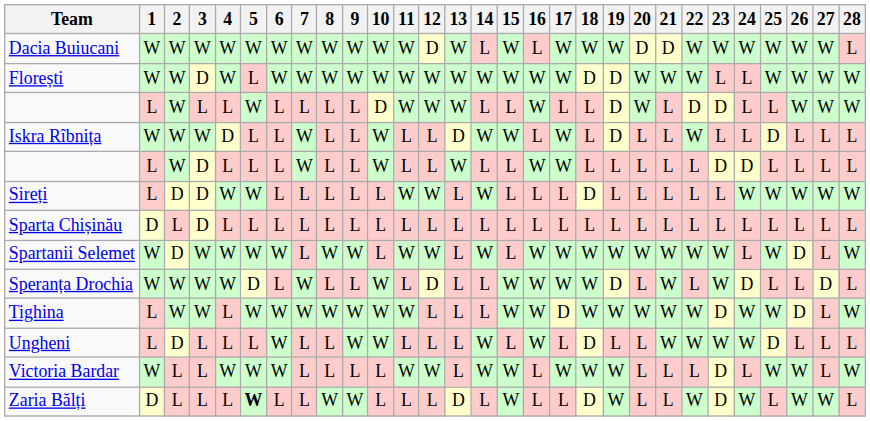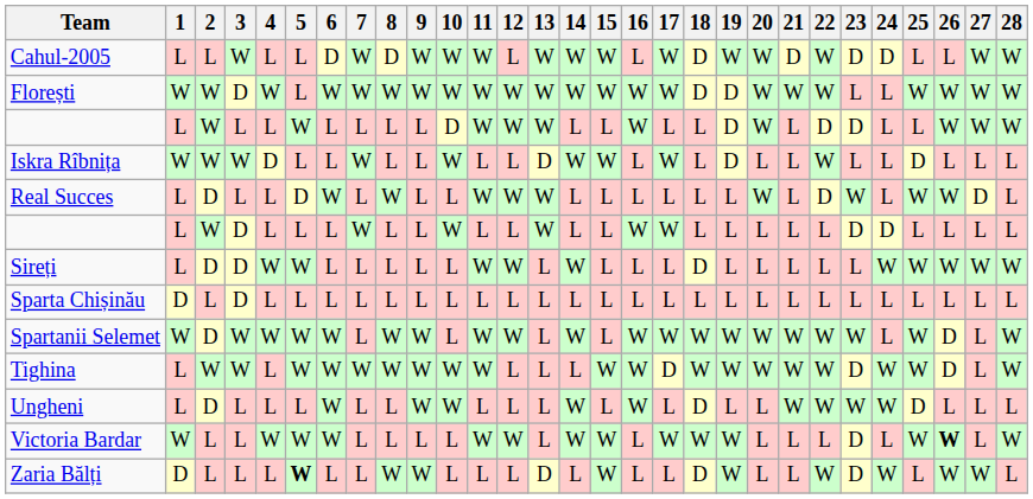 <table class="wikitable" style="font-size:85%; text-align: center;">
 <tr>
 <th>Team</th>
 <th>1</th>
 <th>2</th>
 <th>3</th>
 <th>4</th>
 <th>5</th>
 <th>6</th>
 <th>7</th>
 <th>8</th>
 <th>9</th>
 <th>10</th>
 <th>11</th>
 <th>12</th>
 <th>13</th>
 <th>14</th>
 <th>15</th>
 <th>16</th>
 <th>17</th>
 <th>18</th>
 <th>19</th>
 <th>20</th>
 <th>21</th>
 <th>22</th>
 <th>23</th>
 <th>24</th>
 <th>25</th>
 <th>26</th>
 <th>27</th>
 <th>28</th>
 </tr>
 <tr>
-<td align="left"><a href='#'>Dacia Buiucani</a></td>
+<td align="left"><a href='#'>Cahul-2005</a></td>
+<td style="width:10px; background:#FFCCCC;">L</td>
+<td style="width:10px; background:#FFCCCC;">L</td>
 <td style="width:10px; background:#CCFFCC;">W</td>
-<td style="width:10px; background:#CCFFCC;">W</td>
-<td style="width:10px; background:#CCFFCC;">W</td>
-<td style="width:10px; background:#CCFFCC;">W</td>
-<td style="width:10px; background:#CCFFCC;">W</td>
-<td style="width:10px; background:#CCFFCC;">W</td>
-<td style="width:10px; background:#CCFFCC;">W</td>
-<td style="width:10px; background:#CCFFCC;">W</td>
-<td style="width:10px; background:#CCFFCC;">W</td>
-<td style="width:10px; background:#CCFFCC;">W</td>
+<td style="width:10px; background:#FFCCCC;">L</td>
+<td style="width:10px; background:#FFCCCC;">L</td>
+<td style="width:10px; background:#FFFFCC;">D</td>
 <td style="width:10px; background:#CCFFCC;">W</td>
 <td style="width:10px; background:#FFFFCC;">D</td>
 <td style="width:10px; background:#CCFFCC;">W</td>
-<td style="width:10px; background:#FFCCCC;">L</td>
+<td style="width:10px; background:#CCFFCC;">W</td>
 <td style="width:10px; background:#CCFFCC;">W</td>
 <td style="width:10px; background:#FFCCCC;">L</td>
 <td style="width:10px; background:#CCFFCC;">W</td>
 <td style="width:10px; background:#CCFFCC;">W</td>
 <td style="width:10px; background:#CCFFCC;">W</td>
-<td style="width:10px; background:#FFFFCC;">D</td>
+<td style="width:10px; background:#FFCCCC;">L</td>
+<td style="width:10px; background:#CCFFCC;">W</td>
 <td style="width:10px; background:#FFFFCC;">D</td>
 <td style="width:10px; background:#CCFFCC;">W</td>
 <td style="width:10px; background:#CCFFCC;">W</td>
+<td style="width:10px; background:#FFFFCC;">D</td>
+<td style="width:10px; background:#CCFFCC;">W</td>
+<td style="width:10px; background:#FFFFCC;">D</td>
+<td style="width:10px; background:#FFFFCC;">D</td>
+<td style="width:10px; background:#FFCCCC;">L</td>
+<td style="width:10px; background:#FFCCCC;">L</td>
 <td style="width:10px; background:#CCFFCC;">W</td>
 <td style="width:10px; background:#CCFFCC;">W</td>
-<td style="width:10px; background:#CCFFCC;">W</td>
-<td style="width:10px; background:#CCFFCC;">W</td>
-<td style="width:10px; background:#FFCCCC;">L</td>
 </tr>
 <tr>
 <td align="left"><a href='#'>Florești</a></td>
 <td style="width:10px; background:#CCFFCC;">W</td>
 <td style="width:10px; background:#CCFFCC;">W</td>
 <td style="width:10px; background:#FFFFCC;">D</td>
 <td style="width:10px; background:#CCFFCC;">W</td>
 <td style="width:10px; background:#FFCCCC;">L</td>
 <td style="width:10px; background:#CCFFCC;">W</td>
 <td style="width:10px; background:#CCFFCC;">W</td>
 <td style="width:10px; background:#CCFFCC;">W</td>
 <td style="width:10px; background:#CCFFCC;">W</td>
 <td style="width:10px; background:#CCFFCC;">W</td>
 <td style="width:10px; background:#CCFFCC;">W</td>
 <td style="width:10px; background:#CCFFCC;">W</td>
 <td style="width:10px; background:#CCFFCC;">W</td>
 <td style="width:10px; background:#CCFFCC;">W</td>
 <td style="width:10px; background:#CCFFCC;">W</td>
 <td style="width:10px; background:#CCFFCC;">W</td>
 <td style="width:10px; background:#CCFFCC;">W</td>
 <td style="width:10px; background:#FFFFCC;">D</td>
 <td style="width:10px; background:#FFFFCC;">D</td>
 <td style="width:10px; background:#CCFFCC;">W</td>
 <td style="width:10px; background:#CCFFCC;">W</td>
 <td style="width:10px; background:#CCFFCC;">W</td>
 <td style="width:10px; background:#FFCCCC;">L</td>
 <td style="width:10px; background:#FFCCCC;">L</td>
 <td style="width:10px; background:#CCFFCC;">W</td>
 <td style="width:10px; background:#CCFFCC;">W</td>
 <td style="width:10px; background:#CCFFCC;">W</td>
 <td style="width:10px; background:#CCFFCC;">W</td>
 </tr>
 <tr>
 <td align="left"></td>
 <td style="width:10px; background:#FFCCCC;">L</td>
 <td style="width:10px; background:#CCFFCC;">W</td>
 <td style="width:10px; background:#FFCCCC;">L</td>
 <td style="width:10px; background:#FFCCCC;">L</td>
 <td style="width:10px; background:#CCFFCC;">W</td>
 <td style="width:10px; background:#FFCCCC;">L</td>
 <td style="width:10px; background:#FFCCCC;">L</td>
 <td style="width:10px; background:#FFCCCC;">L</td>
 <td style="width:10px; background:#FFCCCC;">L</td>
 <td style="width:10px; background:#FFFFCC;">D</td>
 <td style="width:10px; background:#CCFFCC;">W</td>
 <td style="width:10px; background:#CCFFCC;">W</td>
 <td style="width:10px; background:#CCFFCC;">W</td>
 <td style="width:10px; background:#FFCCCC;">L</td>
 <td style="width:10px; background:#FFCCCC;">L</td>
 <td style="width:10px; background:#CCFFCC;">W</td>
 <td style="width:10px; background:#FFCCCC;">L</td>
 <td style="width:10px; background:#FFCCCC;">L</td>
 <td style="width:10px; background:#FFFFCC;">D</td>
 <td style="width:10px; background:#CCFFCC;">W</td>
 <td style="width:10px; background:#FFCCCC;">L</td>
 <td style="width:10px; background:#FFFFCC;">D</td>
 <td style="width:10px; background:#FFFFCC;">D</td>
 <td style="width:10px; background:#FFCCCC;">L</td>
 <td style="width:10px; background:#FFCCCC;">L</td>
 <td style="width:10px; background:#CCFFCC;">W</td>
 <td style="width:10px; background:#CCFFCC;">W</td>
 <td style="width:10px; background:#CCFFCC;">W</td>
 </tr>
 <tr>
 <td align="left"><a href='#'>Iskra Rîbnița</a></td>
 <td style="width:10px; background:#CCFFCC;">W</td>
 <td style="width:10px; background:#CCFFCC;">W</td>
 <td style="width:10px; background:#CCFFCC;">W</td>
 <td style="width:10px; background:#FFFFCC;">D</td>
 <td style="width:10px; background:#FFCCCC;">L</td>
 <td style="width:10px; background:#FFCCCC;">L</td>
 <td style="width:10px; background:#CCFFCC;">W</td>
 <td style="width:10px; background:#FFCCCC;">L</td>
 <td style="width:10px; background:#FFCCCC;">L</td>
 <td style="width:10px; background:#CCFFCC;">W</td>
 <td style="width:10px; background:#FFCCCC;">L</td>
 <td style="width:10px; background:#FFCCCC;">L</td>
 <td style="width:10px; background:#FFFFCC;">D</td>
 <td style="width:10px; background:#CCFFCC;">W</td>
 <td style="width:10px; background:#CCFFCC;">W</td>
 <td style="width:10px; background:#FFCCCC;">L</td>
 <td style="width:10px; background:#CCFFCC;">W</td>
 <td style="width:10px; background:#FFCCCC;">L</td>
 <td style="width:10px; background:#FFFFCC;">D</td>
 <td style="width:10px; background:#FFCCCC;">L</td>
 <td style="width:10px; background:#FFCCCC;">L</td>
 <td style="width:10px; background:#CCFFCC;">W</td>
 <td style="width:10px; background:#FFCCCC;">L</td>
 <td style="width:10px; background:#FFCCCC;">L</td>
 <td style="width:10px; background:#FFFFCC;">D</td>
 <td style="width:10px; background:#FFCCCC;">L</td>
 <td style="width:10px; background:#FFCCCC;">L</td>
+<td style="width:10px; background:#FFCCCC;">L</td>
+</tr>
+<tr>
+<td align="left"><a href='#'>Real Succes</a></td>
+<td style="width:10px; background:#FFCCCC;">L</td>
+<td style="width:10px; background:#FFFFCC;">D</td>
+<td style="width:10px; background:#FFCCCC;">L</td>
+<td style="width:10px; background:#FFCCCC;">L</td>
+<td style="width:10px; background:#FFFFCC;">D</td>
+<td style="width:10px; background:#CCFFCC;">W</td>
+<td style="width:10px; background:#FFCCCC;">L</td>
+<td style="width:10px; background:#CCFFCC;">W</td>
+<td style="width:10px; background:#FFCCCC;">L</td>
+<td style="width:10px; background:#FFCCCC;">L</td>
+<td style="width:10px; background:#CCFFCC;">W</td>
+<td style="width:10px; background:#CCFFCC;">W</td>
+<td style="width:10px; background:#CCFFCC;">W</td>
+<td style="width:10px; background:#FFCCCC;">L</td>
+<td style="width:10px; background:#FFCCCC;">L</td>
+<td style="width:10px; background:#FFCCCC;">L</td>
+<td style="width:10px; background:#FFCCCC;">L</td>
+<td style="width:10px; background:#FFCCCC;">L</td>
+<td style="width:10px; background:#FFCCCC;">L</td>
+<td style="width:10px; background:#CCFFCC;">W</td>
+<td style="width:10px; background:#FFCCCC;">L</td>
+<td style="width:10px; background:#FFFFCC;">D</td>
+<td style="width:10px; background:#CCFFCC;">W</td>
+<td style="width:10px; background:#FFCCCC;">L</td>
+<td style="width:10px; background:#CCFFCC;">W</td>
+<td style="width:10px; background:#CCFFCC;">W</td>
+<td style="width:10px; background:#FFFFCC;">D</td>
 <td style="width:10px; background:#FFCCCC;">L</td>
 </tr>
 <tr>
 <td align="left"></td>
 <td style="width:10px; background:#FFCCCC;">L</td>
 <td style="width:10px; background:#CCFFCC;">W</td>
 <td style="width:10px; background:#FFFFCC;">D</td>
 <td style="width:10px; background:#FFCCCC;">L</td>
 <td style="width:10px; background:#FFCCCC;">L</td>
 <td style="width:10px; background:#FFCCCC;">L</td>
 <td style="width:10px; background:#CCFFCC;">W</td>
 <td style="width:10px; background:#FFCCCC;">L</td>
 <td style="width:10px; background:#FFCCCC;">L</td>
 <td style="width:10px; background:#CCFFCC;">W</td>
 <td style="width:10px; background:#FFCCCC;">L</td>
 <td style="width:10px; background:#FFCCCC;">L</td>
 <td style="width:10px; background:#CCFFCC;">W</td>
 <td style="width:10px; background:#FFCCCC;">L</td>
 <td style="width:10px; background:#FFCCCC;">L</td>
 <td style="width:10px; background:#CCFFCC;">W</td>
 <td style="width:10px; background:#CCFFCC;">W</td>
 <td style="width:10px; background:#FFCCCC;">L</td>
 <td style="width:10px; background:#FFCCCC;">L</td>
 <td style="width:10px; background:#FFCCCC;">L</td>
 <td style="width:10px; background:#FFCCCC;">L</td>
 <td style="width:10px; background:#FFCCCC;">L</td>
 <td style="width:10px; background:#FFFFCC;">D</td>
 <td style="width:10px; background:#FFFFCC;">D</td>
 <td style="width:10px; background:#FFCCCC;">L</td>
 <td style="width:10px; background:#FFCCCC;">L</td>
 <td style="width:10px; background:#FFCCCC;">L</td>
 <td style="width:10px; background:#FFCCCC;">L</td>
 </tr>
 <tr>
 <td align="left"><a href='#'>Sireți</a></td>
 <td style="width:10px; background:#FFCCCC;">L</td>
 <td style="width:10px; background:#FFFFCC;">D</td>
 <td style="width:10px; background:#FFFFCC;">D</td>
 <td style="width:10px; background:#CCFFCC;">W</td>
 <td style="width:10px; background:#CCFFCC;">W</td>
 <td style="width:10px; background:#FFCCCC;">L</td>
 <td style="width:10px; background:#FFCCCC;">L</td>
 <td style="width:10px; background:#FFCCCC;">L</td>
 <td style="width:10px; background:#FFCCCC;">L</td>
 <td style="width:10px; background:#FFCCCC;">L</td>
 <td style="width:10px; background:#CCFFCC;">W</td>
 <td style="width:10px; background:#CCFFCC;">W</td>
 <td style="width:10px; background:#FFCCCC;">L</td>
 <td style="width:10px; background:#CCFFCC;">W</td>
 <td style="width:10px; background:#FFCCCC;">L</td>
 <td style="width:10px; background:#FFCCCC;">L</td>
 <td style="width:10px; background:#FFCCCC;">L</td>
 <td style="width:10px; background:#FFFFCC;">D</td>
 <td style="width:10px; background:#FFCCCC;">L</td>
 <td style="width:10px; background:#FFCCCC;">L</td>
 <td style="width:10px; background:#FFCCCC;">L</td>
 <td style="width:10px; background:#FFCCCC;">L</td>
 <td style="width:10px; background:#FFCCCC;">L</td>
 <td style="width:10px; background:#CCFFCC;">W</td>
 <td style="width:10px; background:#CCFFCC;">W</td>
 <td style="width:10px; background:#CCFFCC;">W</td>
 <td style="width:10px; background:#CCFFCC;">W</td>
 <td style="width:10px; background:#CCFFCC;">W</td>
 </tr>
 <tr>
 <td align="left"><a href='#'>Sparta Chișinău</a></td>
 <td style="width:10px; background:#FFFFCC;">D</td>
 <td style="width:10px; background:#FFCCCC;">L</td>
 <td style="width:10px; background:#FFFFCC;">D</td>
 <td style="width:10px; background:#FFCCCC;">L</td>
 <td style="width:10px; background:#FFCCCC;">L</td>
 <td style="width:10px; background:#FFCCCC;">L</td>
 <td style="width:10px; background:#FFCCCC;">L</td>
 <td style="width:10px; background:#FFCCCC;">L</td>
 <td style="width:10px; background:#FFCCCC;">L</td>
 <td style="width:10px; background:#FFCCCC;">L</td>
 <td style="width:10px; background:#FFCCCC;">L</td>
 <td style="width:10px; background:#FFCCCC;">L</td>
 <td style="width:10px; background:#FFCCCC;">L</td>
 <td style="width:10px; background:#FFCCCC;">L</td>
 <td style="width:10px; background:#FFCCCC;">L</td>
 <td style="width:10px; background:#FFCCCC;">L</td>
 <td style="width:10px; background:#FFCCCC;">L</td>
 <td style="width:10px; background:#FFCCCC;">L</td>
 <td style="width:10px; background:#FFCCCC;">L</td>
 <td style="width:10px; background:#FFCCCC;">L</td>
 <td style="width:10px; background:#FFCCCC;">L</td>
 <td style="width:10px; background:#FFCCCC;">L</td>
 <td style="width:10px; background:#FFCCCC;">L</td>
 <td style="width:10px; background:#FFCCCC;">L</td>
 <td style="width:10px; background:#FFCCCC;">L</td>
 <td style="width:10px; background:#FFCCCC;">L</td>
 <td style="width:10px; background:#FFCCCC;">L</td>
 <td style="width:10px; background:#FFCCCC;">L</td>
 </tr>
 <tr>
 <td align="left"><a href='#'>Spartanii Selemet</a></td>
 <td style="width:10px; background:#CCFFCC;">W</td>
 <td style="width:10px; background:#FFFFCC;">D</td>
 <td style="width:10px; background:#CCFFCC;">W</td>
 <td style="width:10px; background:#CCFFCC;">W</td>
 <td style="width:10px; background:#CCFFCC;">W</td>
 <td style="width:10px; background:#CCFFCC;">W</td>
 <td style="width:10px; background:#FFCCCC;">L</td>
 <td style="width:10px; background:#CCFFCC;">W</td>
 <td style="width:10px; background:#CCFFCC;">W</td>
 <td style="width:10px; background:#FFCCCC;">L</td>
 <td style="width:10px; background:#CCFFCC;">W</td>
 <td style="width:10px; background:#CCFFCC;">W</td>
 <td style="width:10px; background:#FFCCCC;">L</td>
 <td style="width:10px; background:#CCFFCC;">W</td>
 <td style="width:10px; background:#FFCCCC;">L</td>
 <td style="width:10px; background:#CCFFCC;">W</td>
 <td style="width:10px; background:#CCFFCC;">W</td>
 <td style="width:10px; background:#CCFFCC;">W</td>
 <td style="width:10px; background:#CCFFCC;">W</td>
 <td style="width:10px; background:#CCFFCC;">W</td>
 <td style="width:10px; background:#CCFFCC;">W</td>
 <td style="width:10px; background:#CCFFCC;">W</td>
 <td style="width:10px; background: #CCFFCC;">W</td>
 <td style="width:10px; background:#FFCCCC;">L</td>
 <td style="width:10px; background:#CCFFCC;">W</td>
 <td style="width:10px; background:#FFFFCC;">D</td>
 <td style="width:10px; background:#FFCCCC;">L</td>
 <td style="width:10px; background:#CCFFCC;">W</td>
 </tr>
 <tr>
-<td align="left"><a href='#'>Speranța Drochia</a></td>
-<td style="width:10px; background:#CCFFCC;">W</td>
-<td style="width:10px; background:#CCFFCC;">W</td>
-<td style="width:10px; background:#CCFFCC;">W</td>
-<td style="width:10px; background:#CCFFCC;">W</td>
-<td style="width:10px; background:#FFFFCC;">D</td>
-<td style="width:10px; background:#FFCCCC;">L</td>
-<td style="width:10px; background:#CCFFCC;">W</td>
-<td style="width:10px; background:#FFCCCC;">L</td>
-<td style="width:10px; background:#FFCCCC;">L</td>
-<td style="width:10px; background:#CCFFCC;">W</td>
-<td style="width:10px; background:#FFCCCC;">L</td>
-<td style="width:10px; background:#FFFFCC;">D</td>
-<td style="width:10px; background:#FFCCCC;">L</td>
-<td style="width:10px; background:#FFCCCC;">L</td>
-<td style="width:10px; background:#CCFFCC;">W</td>
-<td style="width:10px; background:#CCFFCC;">W</td>
-<td style="width:10px; background:#CCFFCC;">W</td>
-<td style="width:10px; background:#CCFFCC;">W</td>
-<td style="width:10px; background:#FFFFCC;">D</td>
-<td style="width:10px; background:#FFCCCC;">L</td>
-<td style="width:10px; background:#CCFFCC;">W</td>
-<td style="width:10px; background:#FFCCCC;">L</td>
-<td style="width:10px; background:#CCFFCC;">W</td>
-<td style="width:10px; background:#FFFFCC;">D</td>
-<td style="width:10px; background:#FFCCCC;">L</td>
-<td style="width:10px; background:#FFCCCC;">L</td>
-<td style="width:10px; background:#FFFFCC;">D</td>
-<td style="width:10px; background:#FFCCCC;">L</td>
-</tr>
-<tr>
 <td align="left"><a href='#'>Tighina</a></td>
 <td style="width:10px; background:#FFCCCC;">L</td>
 <td style="width:10px; background:#CCFFCC;">W</td>
 <td style="width:10px; background:#CCFFCC;">W</td>
 <td style="width:10px; background:#FFCCCC;">L</td>
 <td style="width:10px; background:#CCFFCC;">W</td>
 <td style="width:10px; background:#CCFFCC;">W</td>
 <td style="width:10px; background:#CCFFCC;">W</td>
 <td style="width:10px; background:#CCFFCC;">W</td>
 <td style="width:10px; background:#CCFFCC;">W</td>
 <td style="width:10px; background:#CCFFCC;">W</td>
 <td style="width:10px; background:#CCFFCC;">W</td>
 <td style="width:10px; background:#FFCCCC;">L</td>
 <td style="width:10px; background:#FFCCCC;">L</td>
 <td style="width:10px; background:#FFCCCC;">L</td>
 <td style="width:10px; background:#CCFFCC;">W</td>
 <td style="width:10px; background:#CCFFCC;">W</td>
 <td style="width:10px; background:#FFFFCC;">D</td>
 <td style="width:10px; background:#CCFFCC;">W</td>
 <td style="width:10px; background:#CCFFCC;">W</td>
 <td style="width:10px; background:#CCFFCC;">W</td>
 <td style="width:10px; background:#CCFFCC;">W</td>
 <td style="width:10px; background:#CCFFCC;">W</td>
 <td style="width:10px; background:#FFFFCC;">D</td>
 <td style="width:10px; background:#CCFFCC;">W</td>
 <td style="width:10px; background:#CCFFCC;">W</td>
 <td style="width:10px; background:#FFFFCC;">D</td>
 <td style="width:10px; background:#FFCCCC;">L</td>
 <td style="width:10px; background:#CCFFCC;">W</td>
 </tr>
 <tr>
 <td align="left"><a href='#'>Ungheni</a></td>
 <td style="width:10px; background:#FFCCCC;">L</td>
 <td style="width:10px; background:#FFFFCC;">D</td>
 <td style="width:10px; background:#FFCCCC;">L</td>
 <td style="width:10px; background:#FFCCCC;">L</td>
 <td style="width:10px; background:#FFCCCC;">L</td>
 <td style="width:10px; background:#CCFFCC;">W</td>
 <td style="width:10px; background:#FFCCCC;">L</td>
 <td style="width:10px; background:#FFCCCC;">L</td>
 <td style="width:10px; background:#CCFFCC;">W</td>
 <td style="width:10px; background:#CCFFCC;">W</td>
 <td style="width:10px; background:#FFCCCC;">L</td>
 <td style="width:10px; background:#FFCCCC;">L</td>
 <td style="width:10px; background:#FFCCCC;">L</td>
 <td style="width:10px; background:#CCFFCC;">W</td>
 <td style="width:10px; background:#FFCCCC;">L</td>
 <td style="width:10px; background:#CCFFCC;">W</td>
 <td style="width:10px; background:#FFCCCC;">L</td>
 <td style="width:10px; background:#FFFFCC;">D</td>
 <td style="width:10px; background:#FFCCCC;">L</td>
 <td style="width:10px; background:#FFCCCC;">L</td>
 <td style="width:10px; background:#CCFFCC;">W</td>
 <td style="width:10px; background:#CCFFCC;">W</td>
 <td style="width:10px; background:#CCFFCC;">W</td>
 <td style="width:10px; background:#CCFFCC;">W</td>
 <td style="width:10px; background:#FFFFCC;">D</td>
 <td style="width:10px; background:#FFCCCC;">L</td>
 <td style="width:10px; background:#FFCCCC;">L</td>
 <td style="width:10px; background:#FFCCCC;">L</td>
 </tr>
 <tr>
 <td align="left"><a href='#'>Victoria Bardar</a></td>
 <td style="width:10px; background:#CCFFCC;">W</td>
 <td style="width:10px; background:#FFCCCC;">L</td>
 <td style="width:10px; background:#FFCCCC;">L</td>
 <td style="width:10px; background:#CCFFCC;">W</td>
 <td style="width:10px; background:#CCFFCC;">W</td>
 <td style="width:10px; background:#CCFFCC;">W</td>
 <td style="width:10px; background:#FFCCCC;">L</td>
 <td style="width:10px; background:#FFCCCC;">L</td>
 <td style="width:10px; background:#FFCCCC;">L</td>
 <td style="width:10px; background:#FFCCCC;">L</td>
 <td style="width:10px; background:#CCFFCC;">W</td>
 <td style="width:10px; background:#CCFFCC;">W</td>
 <td style="width:10px; background:#FFCCCC;">L</td>
 <td style="width:10px; background:#CCFFCC;">W</td>
 <td style="width:10px; background:#CCFFCC;">W</td>
 <td style="width:10px; background:#FFCCCC;">L</td>
 <td style="width:10px; background:#CCFFCC;">W</td>
 <td style="width:10px; background:#CCFFCC;">W</td>
 <td style="width:10px; background:#CCFFCC;">W</td>
 <td style="width:10px; background:#FFCCCC;">L</td>
 <td style="width:10px; background:#FFCCCC;">L</td>
 <td style="width:10px; background:#FFCCCC;">L</td>
 <td style="width:10px; background:#FFFFCC;">D</td>
 <td style="width:10px; background:#FFCCCC;">L</td>
 <td style="width:10px; background:#CCFFCC;">W</td>
-<td style="width:10px; background:#CCFFCC;">W</td>
+<td style="width:10px; background:#CCFFCC;"><strong>W</strong></td>
 <td style="width:10px; background:#FFCCCC;">L</td>
 <td style="width:10px; background:#CCFFCC;">W</td>
 </tr>
 <tr>
 <td align="left"><a href='#'>Zaria Bălți</a></td>
 <td style="width:10px; background:#FFFFCC;">D</td>
 <td style="width:10px; background:#FFCCCC;">L</td>
 <td style="width:10px; background:#FFCCCC;">L</td>
 <td style="width:10px; background:#FFCCCC;">L</td>
 <td style="width:10px; background:#CCFFCC;"><strong>W</strong></td>
 <td style="width:10px; background:#FFCCCC;">L</td>
 <td style="width:10px; background:#FFCCCC;">L</td>
 <td style="width:10px; background:#CCFFCC;">W</td>
 <td style="width:10px; background:#CCFFCC;">W</td>
 <td style="width:10px; background:#FFCCCC;">L</td>
 <td style="width:10px; background:#FFCCCC;">L</td>
 <td style="width:10px; background:#FFCCCC;">L</td>
 <td style="width:10px; background:#FFFFCC;">D</td>
 <td style="width:10px; background:#FFCCCC;">L</td>
 <td style="width:10px; background:#CCFFCC;">W</td>
 <td style="width:10px; background:#FFCCCC;">L</td>
 <td style="width:10px; background:#FFCCCC;">L</td>
 <td style="width:10px; background:#FFFFCC;">D</td>
 <td style="width:10px; background:#CCFFCC;">W</td>
 <td style="width:10px; background:#FFCCCC;">L</td>
 <td style="width:10px; background:#FFCCCC;">L</td>
 <td style="width:10px; background:#CCFFCC;">W</td>
 <td style="width:10px; background:#FFFFCC;">D</td>
 <td style="width:10px; background:#CCFFCC;">W</td>
 <td style="width:10px; background:#FFCCCC;">L</td>
 <td style="width:10px; background:#CCFFCC;">W</td>
 <td style="width:10px; background:#CCFFCC;">W</td>
 <td style="width:10px; background:#FFCCCC;">L</td>
 </tr>
 </table>
